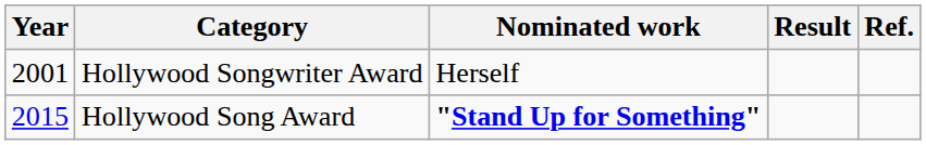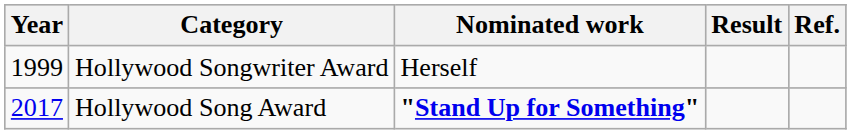 <table class="wikitable">
 <tr>
 <th>Year</th>
 <th>Category</th>
 <th>Nominated work</th>
 <th>Result</th>
 <th>Ref.</th>
 </tr>
 <tr>
-<td>2001</td>
+<td>1999</td>
 <td>Hollywood Songwriter Award</td>
 <td>Herself</td>
 <td></td>
 <td align="center"></td>
 </tr>
 <tr>
-<td><a href='#'>2015</a></td>
+<td><a href='#'>2017</a></td>
 <td>Hollywood Song Award</td>
 <td><strong>"<a href='#'>Stand Up for Something</a>" </strong></td>
 <td></td>
 <td align="center"></td>
 </tr>
 </table>
